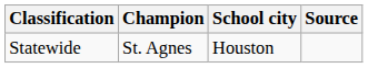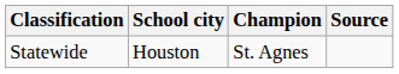 <table class="wikitable">
 <tr>
 <th>Classification</th>
+<th>School city</th>
 <th>Champion</th>
-<th>School city</th>
 <th>Source</th>
 </tr>
 <tr>
 <td>Statewide</td>
+<td>Houston</td>
 <td>St. Agnes</td>
-<td>Houston</td>
 <td></td>
 </tr>
 </table>
